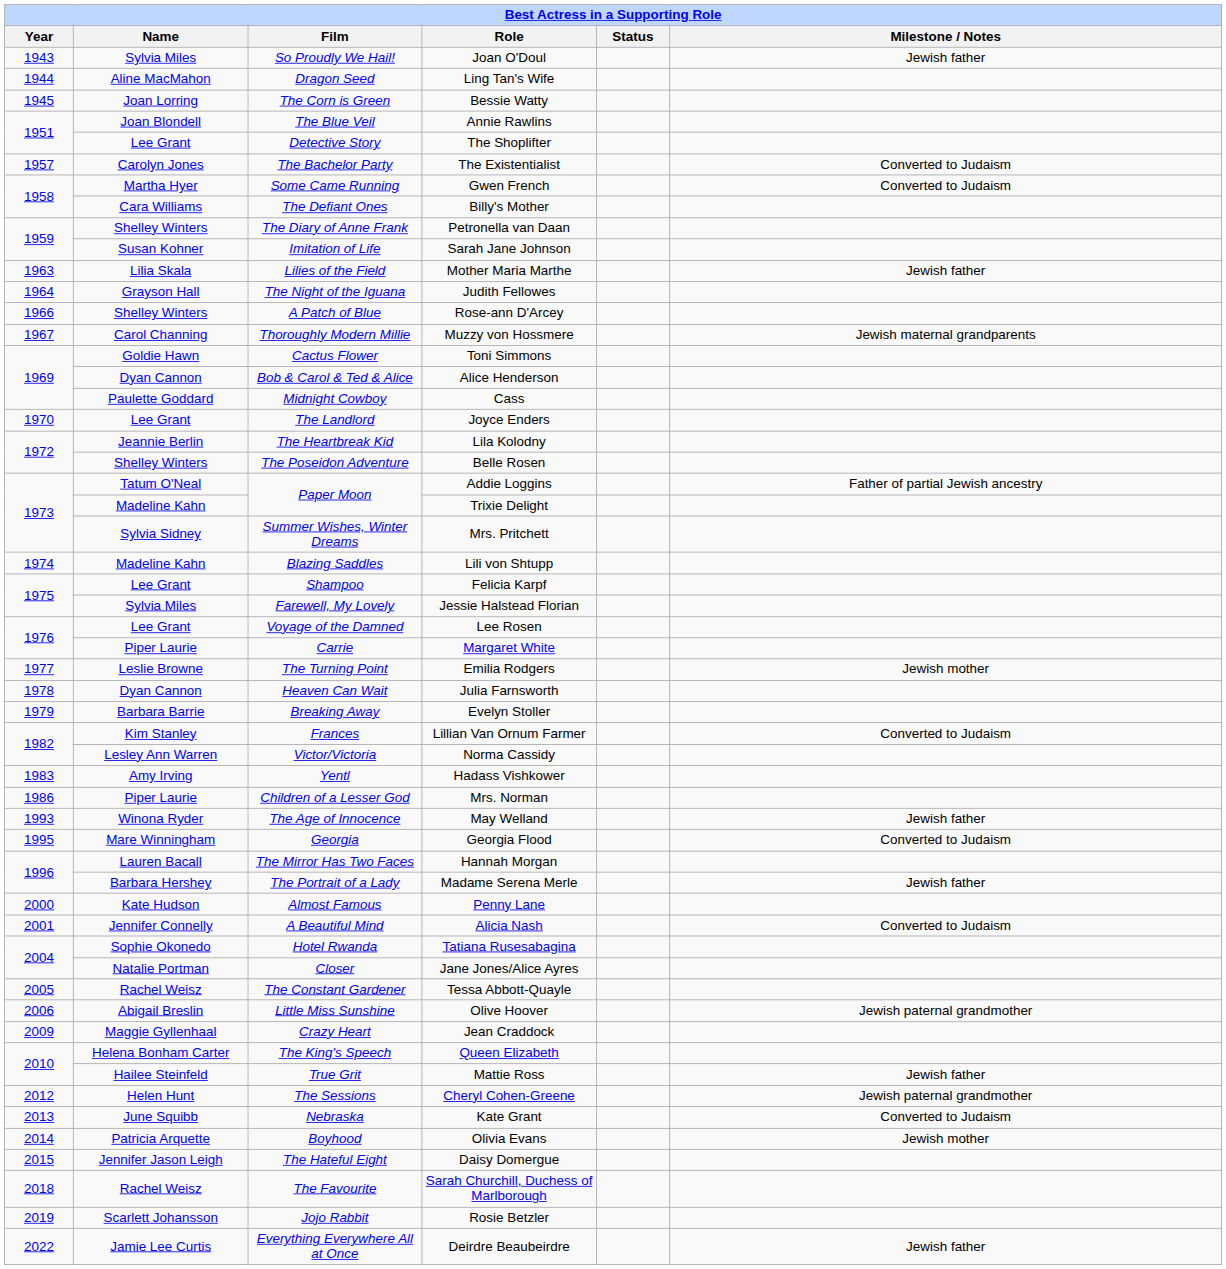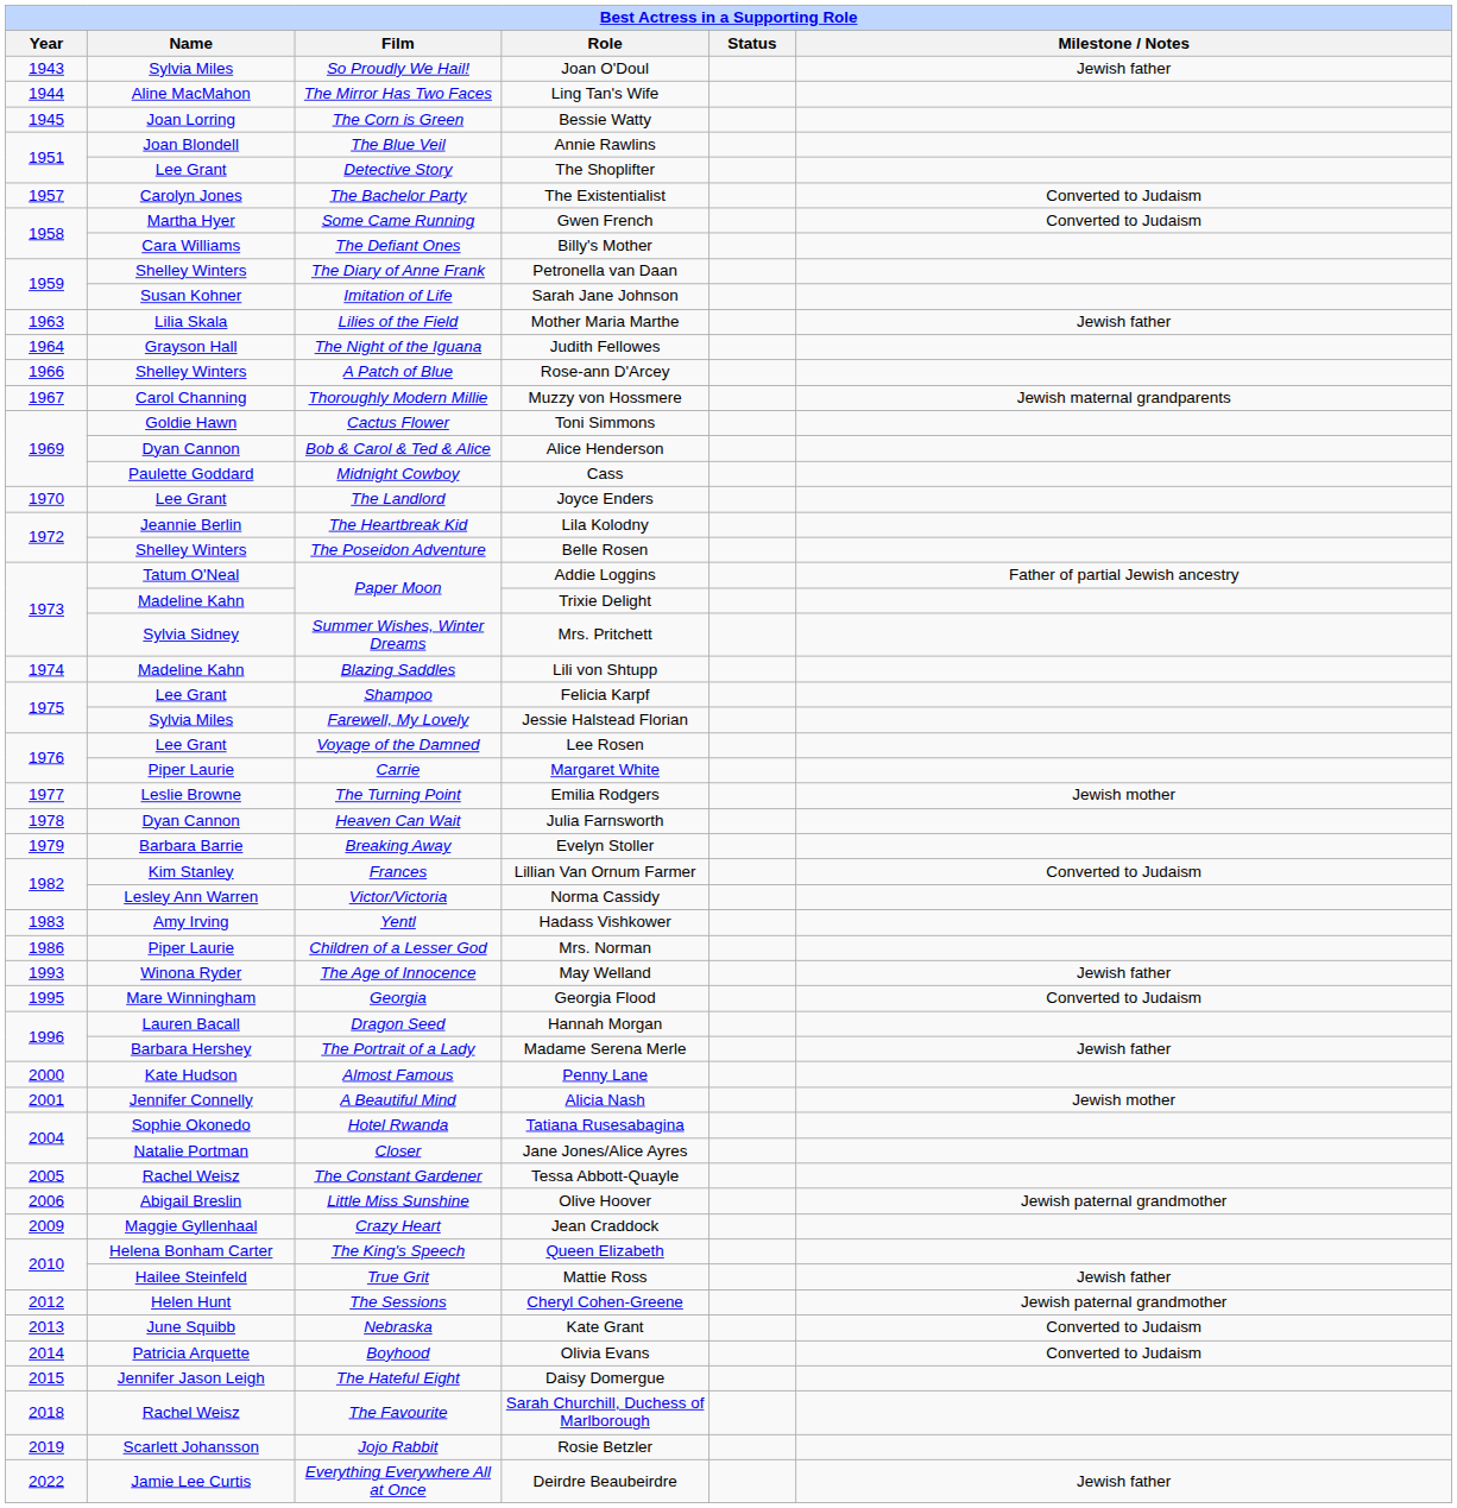 <table class="wikitable" style="text-align: center">
 <tr ---- bgcolor="#bfd7ff">
 <td colspan=6 align=center><strong><a href='#'>Best Actress in a Supporting Role</a></strong></td>
 </tr>
 <tr ---- bgcolor="#ebf5ff">
 <th width="075">Year</th>
 <th width="200">Name</th>
 <th width="200">Film</th>
 <th width="200">Role</th>
 <th width="080">Status</th>
 <th width="650">Milestone / Notes</th>
 </tr>
 <tr>
 <td><a href='#'>1943</a></td>
 <td><a href='#'>Sylvia Miles</a></td>
 <td><em><a href='#'>So Proudly We Hail!</a></em></td>
 <td>Joan O'Doul</td>
 <td></td>
 <td>Jewish father</td>
 </tr>
 <tr>
 <td><a href='#'>1944</a></td>
 <td><a href='#'>Aline MacMahon</a></td>
-<td><em><a href='#'>Dragon Seed</a></em></td>
+<td><em><a href='#'>The Mirror Has Two Faces</a></em></td>
 <td>Ling Tan's Wife</td>
 <td></td>
 <td></td>
 </tr>
 <tr>
 <td><a href='#'>1945</a></td>
 <td><a href='#'>Joan Lorring</a></td>
 <td><em><a href='#'>The Corn is Green</a></em></td>
 <td>Bessie Watty</td>
 <td></td>
 <td></td>
 </tr>
 <tr>
 <td rowspan=2><a href='#'>1951</a></td>
 <td><a href='#'>Joan Blondell</a></td>
 <td><em><a href='#'>The Blue Veil</a></em></td>
 <td>Annie Rawlins</td>
 <td></td>
 <td></td>
 </tr>
 <tr>
 <td><a href='#'>Lee Grant</a></td>
 <td><em><a href='#'>Detective Story</a></em></td>
 <td>The Shoplifter</td>
 <td></td>
 <td></td>
 </tr>
 <tr>
 <td><a href='#'>1957</a></td>
 <td><a href='#'>Carolyn Jones</a></td>
 <td><em><a href='#'>The Bachelor Party</a></em></td>
 <td>The Existentialist</td>
 <td></td>
 <td>Converted to Judaism</td>
 </tr>
 <tr>
 <td rowspan=2><a href='#'>1958</a></td>
 <td><a href='#'>Martha Hyer</a></td>
 <td><em><a href='#'>Some Came Running</a></em></td>
 <td>Gwen French</td>
 <td></td>
 <td>Converted to Judaism</td>
 </tr>
 <tr>
 <td><a href='#'>Cara Williams</a></td>
 <td><em><a href='#'>The Defiant Ones</a></em></td>
 <td>Billy's Mother</td>
 <td></td>
 <td></td>
 </tr>
 <tr>
 <td rowspan=2><a href='#'>1959</a></td>
 <td><a href='#'>Shelley Winters</a></td>
 <td><em><a href='#'>The Diary of Anne Frank</a></em></td>
 <td>Petronella van Daan</td>
 <td></td>
 <td></td>
 </tr>
 <tr>
 <td><a href='#'>Susan Kohner</a></td>
 <td><em><a href='#'>Imitation of Life</a></em></td>
 <td>Sarah Jane Johnson</td>
 <td></td>
 <td></td>
 </tr>
 <tr>
 <td><a href='#'>1963</a></td>
 <td><a href='#'>Lilia Skala</a></td>
 <td><em><a href='#'>Lilies of the Field</a></em></td>
 <td>Mother Maria Marthe</td>
 <td></td>
 <td>Jewish father</td>
 </tr>
 <tr>
 <td><a href='#'>1964</a></td>
 <td><a href='#'>Grayson Hall</a></td>
 <td><em><a href='#'>The Night of the Iguana</a></em></td>
 <td>Judith Fellowes</td>
 <td></td>
 <td></td>
 </tr>
 <tr>
 <td><a href='#'>1966</a></td>
 <td><a href='#'>Shelley Winters</a></td>
 <td><em><a href='#'>A Patch of Blue</a></em></td>
 <td>Rose-ann D'Arcey</td>
 <td></td>
 <td></td>
 </tr>
 <tr>
 <td><a href='#'>1967</a></td>
 <td><a href='#'>Carol Channing</a></td>
 <td><em><a href='#'>Thoroughly Modern Millie</a></em></td>
 <td>Muzzy von Hossmere</td>
 <td></td>
 <td>Jewish maternal grandparents</td>
 </tr>
 <tr>
 <td rowspan=3><a href='#'>1969</a></td>
 <td><a href='#'>Goldie Hawn</a></td>
 <td><em><a href='#'>Cactus Flower</a></em></td>
 <td>Toni Simmons</td>
 <td></td>
 <td></td>
 </tr>
 <tr>
 <td><a href='#'>Dyan Cannon</a></td>
 <td><em><a href='#'>Bob & Carol & Ted & Alice</a></em></td>
 <td>Alice Henderson</td>
 <td></td>
 <td></td>
 </tr>
 <tr>
 <td><a href='#'>Paulette Goddard</a></td>
 <td><em><a href='#'>Midnight Cowboy</a></em></td>
 <td>Cass</td>
 <td></td>
 <td></td>
 </tr>
 <tr>
 <td><a href='#'>1970</a></td>
 <td><a href='#'>Lee Grant</a></td>
 <td><em><a href='#'>The Landlord</a></em></td>
 <td>Joyce Enders</td>
 <td></td>
 <td></td>
 </tr>
 <tr>
 <td rowspan=2><a href='#'>1972</a></td>
 <td><a href='#'>Jeannie Berlin</a></td>
 <td><em><a href='#'>The Heartbreak Kid</a></em></td>
 <td>Lila Kolodny</td>
 <td></td>
 <td></td>
 </tr>
 <tr>
 <td><a href='#'>Shelley Winters</a></td>
 <td><em><a href='#'>The Poseidon Adventure</a></em></td>
 <td>Belle Rosen</td>
 <td></td>
 <td></td>
 </tr>
 <tr>
 <td rowspan=3><a href='#'>1973</a></td>
 <td><a href='#'>Tatum O'Neal</a></td>
 <td rowspan=2><em><a href='#'>Paper Moon</a></em></td>
 <td>Addie Loggins</td>
 <td></td>
 <td>Father of partial Jewish ancestry</td>
 </tr>
 <tr>
 <td><a href='#'>Madeline Kahn</a></td>
 <td>Trixie Delight</td>
 <td></td>
 <td></td>
 </tr>
 <tr>
 <td><a href='#'>Sylvia Sidney</a></td>
 <td><em><a href='#'>Summer Wishes, Winter Dreams</a></em></td>
 <td>Mrs. Pritchett</td>
 <td></td>
 <td></td>
 </tr>
 <tr>
 <td><a href='#'>1974</a></td>
 <td><a href='#'>Madeline Kahn</a></td>
 <td><em><a href='#'>Blazing Saddles</a></em></td>
 <td>Lili von Shtupp</td>
 <td></td>
 <td></td>
 </tr>
 <tr>
 <td rowspan=2><a href='#'>1975</a></td>
 <td><a href='#'>Lee Grant</a></td>
 <td><em><a href='#'>Shampoo</a></em></td>
 <td>Felicia Karpf</td>
 <td></td>
 <td></td>
 </tr>
 <tr>
 <td><a href='#'>Sylvia Miles</a></td>
 <td><em><a href='#'>Farewell, My Lovely</a></em></td>
 <td>Jessie Halstead Florian</td>
 <td></td>
 <td></td>
 </tr>
 <tr>
 <td rowspan=2><a href='#'>1976</a></td>
 <td><a href='#'>Lee Grant</a></td>
 <td><em><a href='#'>Voyage of the Damned</a></em></td>
 <td>Lee Rosen</td>
 <td></td>
 <td></td>
 </tr>
 <tr>
 <td><a href='#'>Piper Laurie</a></td>
 <td><em><a href='#'>Carrie</a></em></td>
 <td><a href='#'>Margaret White</a></td>
 <td></td>
 <td></td>
 </tr>
 <tr>
 <td><a href='#'>1977</a></td>
 <td><a href='#'>Leslie Browne</a></td>
 <td><em><a href='#'>The Turning Point</a></em></td>
 <td>Emilia Rodgers</td>
 <td></td>
 <td>Jewish mother</td>
 </tr>
 <tr>
 <td><a href='#'>1978</a></td>
 <td><a href='#'>Dyan Cannon</a></td>
 <td><em><a href='#'>Heaven Can Wait</a></em></td>
 <td>Julia Farnsworth</td>
 <td></td>
 <td></td>
 </tr>
 <tr>
 <td><a href='#'>1979</a></td>
 <td><a href='#'>Barbara Barrie</a></td>
 <td><em><a href='#'>Breaking Away</a></em></td>
 <td>Evelyn Stoller</td>
 <td></td>
 <td></td>
 </tr>
 <tr>
 <td rowspan=2><a href='#'>1982</a></td>
 <td><a href='#'>Kim Stanley</a></td>
 <td><em><a href='#'>Frances</a></em></td>
 <td>Lillian Van Ornum Farmer</td>
 <td></td>
 <td>Converted to Judaism</td>
 </tr>
 <tr>
 <td><a href='#'>Lesley Ann Warren</a></td>
 <td><em><a href='#'>Victor/Victoria</a></em></td>
 <td>Norma Cassidy</td>
 <td></td>
 <td></td>
 </tr>
 <tr>
 <td><a href='#'>1983</a></td>
 <td><a href='#'>Amy Irving</a></td>
 <td><em><a href='#'>Yentl</a></em></td>
 <td>Hadass Vishkower</td>
 <td></td>
 <td></td>
 </tr>
 <tr>
 <td><a href='#'>1986</a></td>
 <td><a href='#'>Piper Laurie</a></td>
 <td><em><a href='#'>Children of a Lesser God</a></em></td>
 <td>Mrs. Norman</td>
 <td></td>
 <td></td>
 </tr>
 <tr>
 <td><a href='#'>1993</a></td>
 <td><a href='#'>Winona Ryder</a></td>
 <td><em><a href='#'>The Age of Innocence</a></em></td>
 <td>May Welland</td>
 <td></td>
 <td>Jewish father</td>
 </tr>
 <tr>
 <td><a href='#'>1995</a></td>
 <td><a href='#'>Mare Winningham</a></td>
 <td><em><a href='#'>Georgia</a></em></td>
 <td>Georgia Flood</td>
 <td></td>
 <td>Converted to Judaism</td>
 </tr>
 <tr>
 <td rowspan=2><a href='#'>1996</a></td>
 <td><a href='#'>Lauren Bacall</a></td>
-<td><em><a href='#'>The Mirror Has Two Faces</a></em></td>
+<td><em><a href='#'>Dragon Seed</a></em></td>
 <td>Hannah Morgan</td>
 <td></td>
 <td></td>
 </tr>
 <tr>
 <td><a href='#'>Barbara Hershey</a></td>
 <td><em><a href='#'>The Portrait of a Lady</a></em></td>
 <td>Madame Serena Merle</td>
 <td></td>
 <td>Jewish father</td>
 </tr>
 <tr>
 <td><a href='#'>2000</a></td>
 <td><a href='#'>Kate Hudson</a></td>
 <td><em><a href='#'>Almost Famous</a></em></td>
 <td><a href='#'>Penny Lane</a></td>
 <td></td>
 <td></td>
 </tr>
 <tr>
 <td><a href='#'>2001</a></td>
 <td><a href='#'>Jennifer Connelly</a></td>
 <td><em><a href='#'>A Beautiful Mind</a></em></td>
 <td><a href='#'>Alicia Nash</a></td>
 <td></td>
-<td>Converted to Judaism</td>
+<td>Jewish mother</td>
 </tr>
 <tr>
 <td rowspan=2><a href='#'>2004</a></td>
 <td><a href='#'>Sophie Okonedo</a></td>
 <td><em><a href='#'>Hotel Rwanda</a></em></td>
 <td><a href='#'>Tatiana Rusesabagina</a></td>
 <td></td>
 <td></td>
 </tr>
 <tr>
 <td><a href='#'>Natalie Portman</a></td>
 <td><em><a href='#'>Closer</a></em></td>
 <td>Jane Jones/Alice Ayres</td>
 <td></td>
 <td></td>
 </tr>
 <tr>
 <td><a href='#'>2005</a></td>
 <td><a href='#'>Rachel Weisz</a></td>
 <td><em><a href='#'>The Constant Gardener</a></em></td>
 <td>Tessa Abbott-Quayle</td>
 <td></td>
 <td></td>
 </tr>
 <tr>
 <td><a href='#'>2006</a></td>
 <td><a href='#'>Abigail Breslin</a></td>
 <td><em><a href='#'>Little Miss Sunshine</a></em></td>
 <td>Olive Hoover</td>
 <td></td>
 <td>Jewish paternal grandmother</td>
 </tr>
 <tr>
 <td><a href='#'>2009</a></td>
 <td><a href='#'>Maggie Gyllenhaal</a></td>
 <td><em><a href='#'>Crazy Heart</a></em></td>
 <td>Jean Craddock</td>
 <td></td>
 <td></td>
 </tr>
 <tr>
 <td rowspan=2><a href='#'>2010</a></td>
 <td><a href='#'>Helena Bonham Carter</a></td>
 <td><em><a href='#'>The King's Speech</a></em></td>
 <td><a href='#'>Queen Elizabeth</a></td>
 <td></td>
 <td></td>
 </tr>
 <tr>
 <td><a href='#'>Hailee Steinfeld</a></td>
 <td><em><a href='#'>True Grit</a></em></td>
 <td>Mattie Ross</td>
 <td></td>
 <td>Jewish father</td>
 </tr>
 <tr>
 <td><a href='#'>2012</a></td>
 <td><a href='#'>Helen Hunt</a></td>
 <td><em><a href='#'>The Sessions</a></em></td>
 <td><a href='#'>Cheryl Cohen-Greene</a></td>
 <td></td>
 <td>Jewish paternal grandmother</td>
 </tr>
 <tr>
 <td><a href='#'>2013</a></td>
 <td><a href='#'>June Squibb</a></td>
 <td><em><a href='#'>Nebraska</a></em></td>
 <td>Kate Grant</td>
 <td></td>
 <td>Converted to Judaism</td>
 </tr>
 <tr>
 <td><a href='#'>2014</a></td>
 <td><a href='#'>Patricia Arquette</a></td>
 <td><em><a href='#'>Boyhood</a></em></td>
 <td>Olivia Evans</td>
 <td></td>
-<td>Jewish mother</td>
+<td>Converted to Judaism</td>
 </tr>
 <tr>
 <td><a href='#'>2015</a></td>
 <td><a href='#'>Jennifer Jason Leigh</a></td>
 <td><em><a href='#'>The Hateful Eight</a></em></td>
 <td>Daisy Domergue</td>
 <td></td>
 <td></td>
 </tr>
 <tr>
 <td><a href='#'>2018</a></td>
 <td><a href='#'>Rachel Weisz</a></td>
 <td><em><a href='#'>The Favourite</a></em></td>
 <td><a href='#'>Sarah Churchill, Duchess of Marlborough</a></td>
 <td></td>
 <td></td>
 </tr>
 <tr>
 <td><a href='#'>2019</a></td>
 <td><a href='#'>Scarlett Johansson</a></td>
 <td><em><a href='#'>Jojo Rabbit</a></em></td>
 <td>Rosie Betzler</td>
 <td></td>
 <td></td>
 </tr>
 <tr>
 <td><a href='#'>2022</a></td>
 <td><a href='#'>Jamie Lee Curtis</a></td>
 <td><em><a href='#'>Everything Everywhere All at Once</a></em></td>
 <td>Deirdre Beaubeirdre</td>
 <td></td>
 <td>Jewish father</td>
 </tr>
 </table>
